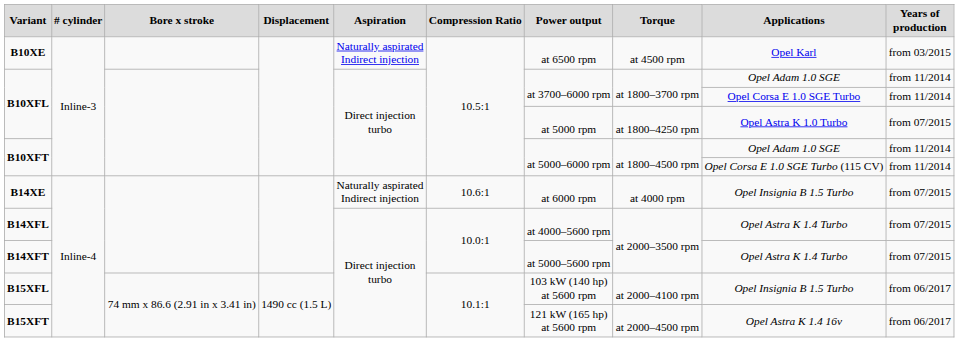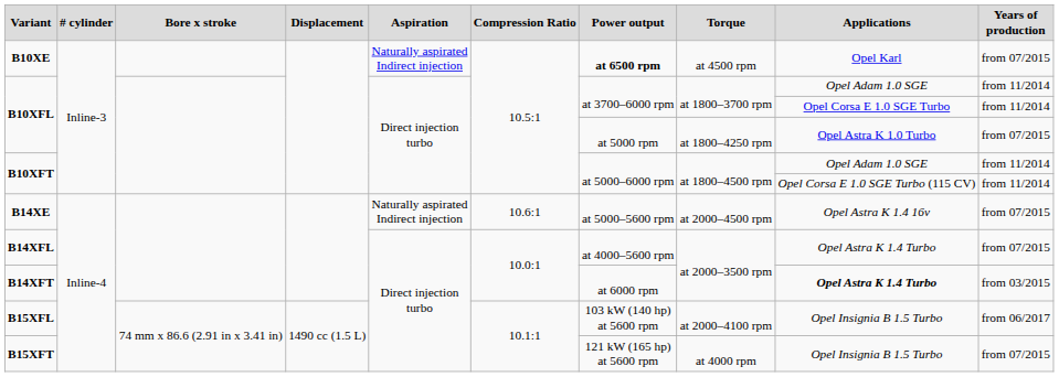 <table class="wikitable" style="text-align:center; font-size:90%;">
 <tr>
 <th style="text-align:center; background:#dcdcdc; vertical-align:middle;">Variant</th>
 <th style="text-align:center; background:#dcdcdc; vertical-align:middle;"># cylinder</th>
 <th style="text-align:center; background:#dcdcdc; vertical-align:middle;">Bore x stroke</th>
 <th style="text-align:center; background:#dcdcdc; vertical-align:middle;">Displacement</th>
 <th style="text-align:center; background:#dcdcdc; vertical-align:middle;">Aspiration</th>
 <th style="text-align:center; background:#dcdcdc; vertical-align:middle;">Compression Ratio</th>
 <th style="text-align:center; background:#dcdcdc; vertical-align:middle;">Power output</th>
 <th style="text-align:center; background:#dcdcdc; vertical-align:middle;">Torque</th>
 <th style="text-align:center; background:#dcdcdc; vertical-align:middle;">Applications</th>
 <th style="text-align:center; background:#dcdcdc; vertical-align:middle;">Years of<br>production</th>
 </tr>
 <tr>
 <td><strong>B10XE</strong></td>
 <td rowspan="6">Inline-3</td>
 <td rowspan="1"></td>
 <td rowspan="6"></td>
 <td><a href='#'>Naturally aspirated</a><br><a href='#'>Indirect injection</a></td>
 <td rowspan="6">10.5:1</td>
-<td><br>at 6500 rpm</td>
+<td><strong><br>at 6500 rpm</strong></td>
 <td><br>at 4500 rpm</td>
 <td><a href='#'>Opel Karl</a></td>
-<td>from 03/2015</td>
+<td>from 07/2015</td>
 </tr>
 <tr>
 <td rowspan="3"><strong>B10XFL</strong></td>
 <td rowspan="5"></td>
 <td rowspan="5">Direct injection<br>turbo</td>
 <td rowspan="2"><br>at 3700–6000 rpm</td>
 <td rowspan="2"><br>at 1800–3700 rpm</td>
 <td><em>Opel Adam 1.0 SGE</em></td>
 <td>from 11/2014</td>
 </tr>
 <tr>
 <td><a href='#'>Opel Corsa E 1.0 SGE Turbo</a></td>
 <td>from 11/2014</td>
 </tr>
 <tr>
 <td><br>at 5000 rpm</td>
 <td><br>at 1800–4250 rpm</td>
 <td><a href='#'>Opel Astra K 1.0 Turbo</a></td>
 <td>from 07/2015</td>
 </tr>
 <tr>
 <td rowspan="2"><strong>B10XFT</strong></td>
 <td rowspan="2"><br>at 5000–6000 rpm</td>
 <td rowspan="2"><br>at 1800–4500 rpm</td>
 <td><em>Opel Adam 1.0 SGE</em></td>
 <td>from 11/2014</td>
 </tr>
 <tr>
 <td><em>Opel Corsa E 1.0 SGE Turbo</em> (115 CV)</td>
 <td>from 11/2014</td>
 </tr>
 <tr>
 <td><strong>B14XE</strong></td>
 <td rowspan="5">Inline-4</td>
 <td rowspan="3"></td>
 <td rowspan="3"></td>
 <td>Naturally aspirated<br>Indirect injection</td>
 <td>10.6:1</td>
-<td><br>at 6000 rpm</td>
-<td><br>at 4000 rpm</td>
-<td><em>Opel Insignia B 1.5 Turbo</em></td>
+<td><br>at 5000–5600 rpm</td>
+<td><br>at 2000–4500 rpm</td>
+<td><em>Opel Astra K 1.4 16v</em></td>
 <td>from  07/2015</td>
 </tr>
 <tr>
 <td><strong>B14XFL</strong></td>
 <td rowspan="4">Direct injection<br>turbo</td>
 <td rowspan="2">10.0:1</td>
 <td><br>at 4000–5600 rpm</td>
 <td rowspan="2"><br>at 2000–3500 rpm</td>
 <td><em>Opel Astra K 1.4 Turbo </em></td>
 <td>from  07/2015</td>
 </tr>
 <tr>
 <td><strong>B14XFT</strong></td>
-<td><br>at 5000–5600 rpm</td>
-<td><em>Opel Astra K 1.4 Turbo </em></td>
-<td>from 07/2015</td>
+<td><br>at 6000 rpm</td>
+<td><strong><em>Opel Astra K 1.4 Turbo </em></strong></td>
+<td>from 03/2015</td>
 </tr>
 <tr>
 <td><strong>B15XFL</strong></td>
 <td rowspan="2">74 mm x 86.6 (2.91 in x 3.41 in)</td>
 <td rowspan="2">1490 cc (1.5 L)</td>
 <td rowspan="2">10.1:1</td>
 <td>103 kW (140 hp)<br>at 5600 rpm</td>
 <td><br>at 2000–4100 rpm</td>
 <td><em>Opel Insignia B 1.5 Turbo</em></td>
 <td>from 06/2017</td>
 </tr>
 <tr>
 <td><strong>B15XFT</strong></td>
 <td>121 kW (165 hp)<br>at 5600 rpm</td>
-<td><br>at 2000–4500 rpm</td>
-<td><em>Opel Astra K 1.4 16v</em></td>
-<td>from 06/2017</td>
+<td><br>at 4000 rpm</td>
+<td><em>Opel Insignia B 1.5 Turbo</em></td>
+<td>from 07/2015</td>
 </tr>
 </table>
